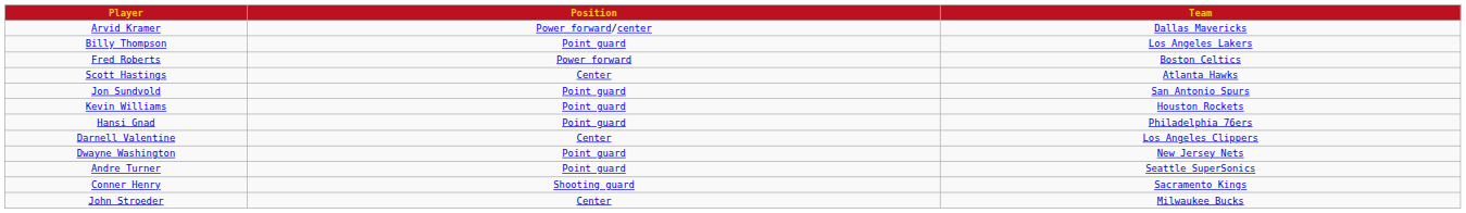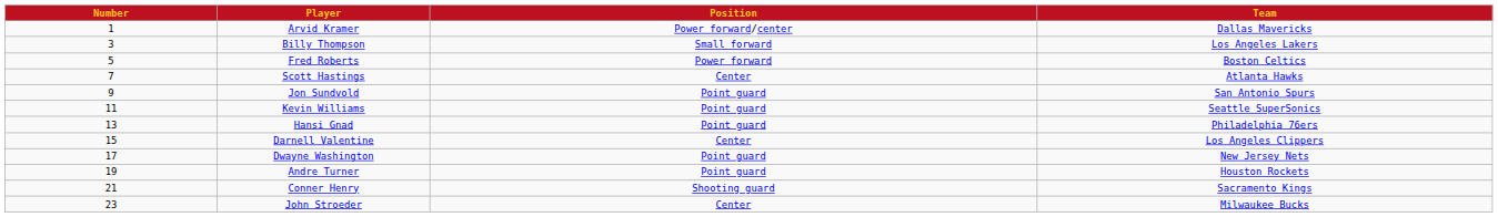 <table class="wikitable sortable sortable">
 <tr>
+<th style="background:#BD1021;color:#ffc322;" width="7%">Number</th>
 <th style="background:#BD1021;color:#ffc322;" width="7%">Player</th>
 <th style="background:#BD1021;color:#ffc322;" width="20%">Position</th>
 <th style="background:#BD1021;color:#ffc322;" width="15%">Team</th>
 </tr>
 <tr align="center">
+<td>1</td>
 <td><a href='#'>Arvid Kramer</a></td>
 <td><a href='#'>Power forward</a>/<a href='#'>center</a></td>
 <td><a href='#'>Dallas Mavericks</a></td>
 </tr>
 <tr align="center">
+<td>3</td>
 <td><a href='#'>Billy Thompson</a></td>
-<td><a href='#'>Point guard</a></td>
+<td><a href='#'>Small forward</a></td>
 <td><a href='#'>Los Angeles Lakers</a></td>
 </tr>
 <tr align="center">
+<td>5</td>
 <td><a href='#'>Fred Roberts</a></td>
 <td><a href='#'>Power forward</a></td>
 <td><a href='#'>Boston Celtics</a></td>
 </tr>
 <tr align="center">
+<td>7</td>
 <td><a href='#'>Scott Hastings</a></td>
 <td><a href='#'>Center</a></td>
 <td><a href='#'>Atlanta Hawks</a></td>
 </tr>
 <tr align="center">
+<td>9</td>
 <td><a href='#'>Jon Sundvold</a></td>
 <td><a href='#'>Point guard</a></td>
 <td><a href='#'>San Antonio Spurs</a></td>
 </tr>
 <tr align="center">
+<td>11</td>
 <td><a href='#'>Kevin Williams</a></td>
 <td><a href='#'>Point guard</a></td>
-<td><a href='#'>Houston Rockets</a></td>
+<td><a href='#'>Seattle SuperSonics</a></td>
 </tr>
 <tr align="center">
+<td>13</td>
 <td><a href='#'>Hansi Gnad</a></td>
 <td><a href='#'>Point guard</a></td>
 <td><a href='#'>Philadelphia 76ers</a></td>
 </tr>
 <tr align="center">
+<td>15</td>
 <td><a href='#'>Darnell Valentine</a></td>
 <td><a href='#'>Center</a></td>
 <td><a href='#'>Los Angeles Clippers</a></td>
 </tr>
 <tr align="center">
+<td>17</td>
 <td><a href='#'>Dwayne Washington</a></td>
 <td><a href='#'>Point guard</a></td>
 <td><a href='#'>New Jersey Nets</a></td>
 </tr>
 <tr align="center">
+<td>19</td>
 <td><a href='#'>Andre Turner</a></td>
 <td><a href='#'>Point guard</a></td>
-<td><a href='#'>Seattle SuperSonics</a></td>
+<td><a href='#'>Houston Rockets</a></td>
 </tr>
 <tr align="center">
+<td>21</td>
 <td><a href='#'>Conner Henry</a></td>
 <td><a href='#'>Shooting guard</a></td>
 <td><a href='#'>Sacramento Kings</a></td>
 </tr>
 <tr align="center">
+<td>23</td>
 <td><a href='#'>John Stroeder</a></td>
 <td><a href='#'>Center</a></td>
 <td><a href='#'>Milwaukee Bucks</a></td>
 </tr>
 </table>
